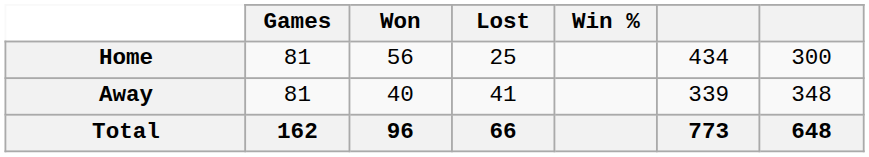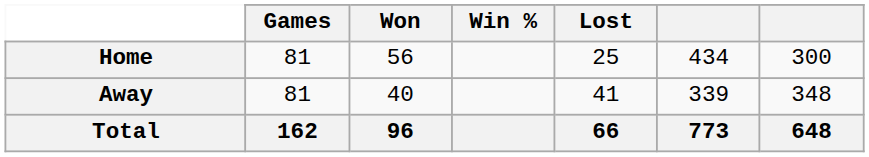 <table class="wikitable" style="margin:1em auto; font-size:95%; text-align:center; width:38em; border:0;">
 <tr>
 <td width="28%" style="background:#fff;border:0;"></td>
 <th width="12%">Games</th>
 <th width="12%">Won</th>
+<th width="12%">Win %</th>
 <th width="12%">Lost</th>
-<th width="12%">Win %</th>
 <th width="12%"></th>
 <th width="12%"></th>
 </tr>
 <tr>
 <th>Home</th>
 <td>81</td>
 <td>56</td>
+<td></td>
 <td>25</td>
-<td></td>
 <td>434</td>
 <td>300</td>
 </tr>
 <tr>
 <th>Away</th>
 <td>81</td>
 <td>40</td>
+<td></td>
 <td>41</td>
-<td></td>
 <td>339</td>
 <td>348</td>
 </tr>
 <tr>
 <th>Total</th>
 <th>162</th>
 <th>96</th>
+<th></th>
 <th>66</th>
-<th></th>
 <th>773</th>
 <th>648</th>
 </tr>
 </table>
